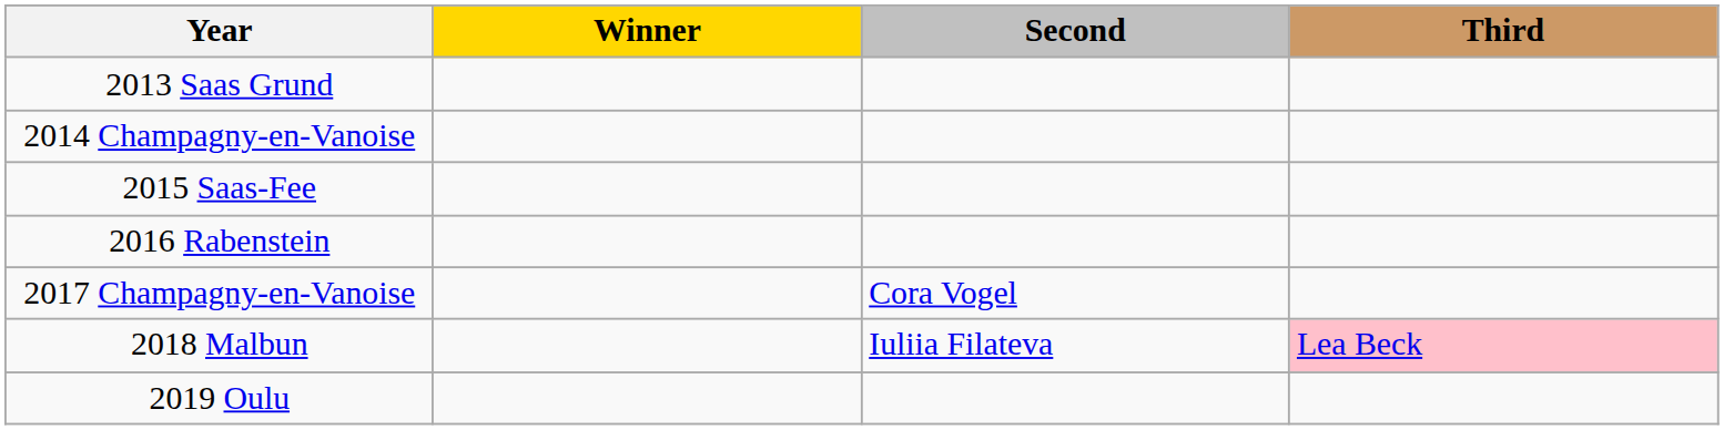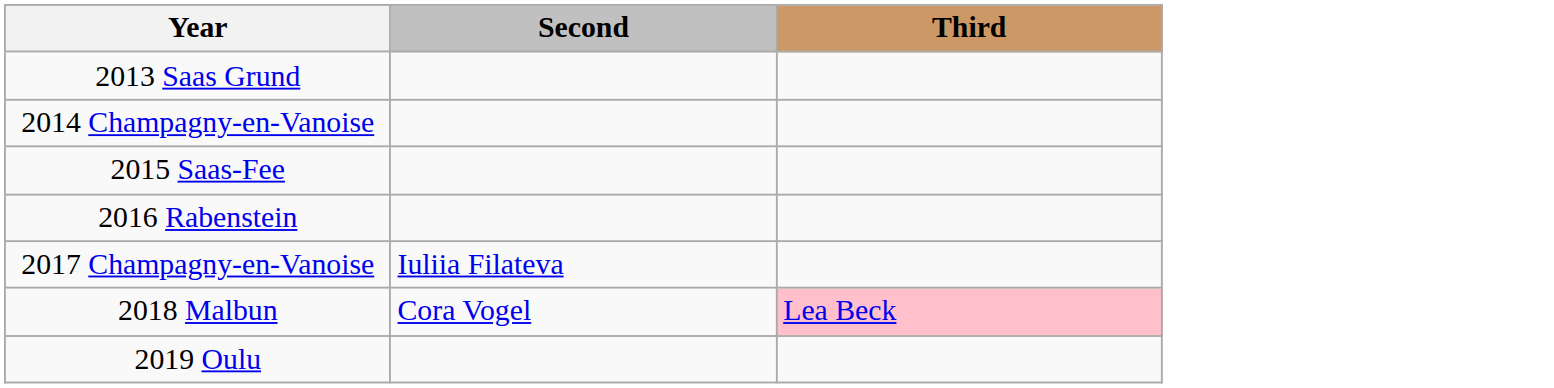 <table class="wikitable">
 <tr>
 <th width = "200">Year</th>
-<th width = "200" style="background: gold;">Winner</th>
 <th width = "200" style="background: silver;">Second</th>
 <th width = "200" style="background: #cc9966;">Third</th>
 </tr>
 <tr>
 <td align="center">2013 <a href='#'>Saas Grund</a></td>
 <td></td>
 <td></td>
-<td></td>
 </tr>
 <tr>
 <td align="center">2014 <a href='#'>Champagny-en-Vanoise</a></td>
-<td></td>
 <td></td>
 <td></td>
 </tr>
 <tr>
 <td align="center">2015 <a href='#'>Saas-Fee</a></td>
 <td></td>
 <td></td>
-<td></td>
 </tr>
 <tr>
 <td align="center">2016 <a href='#'>Rabenstein</a></td>
 <td></td>
 <td></td>
-<td></td>
 </tr>
 <tr>
 <td align="center">2017 <a href='#'>Champagny-en-Vanoise</a></td>
-<td> </td>
-<td> <a href='#'>Cora Vogel</a></td>
+<td> <a href='#'>Iuliia Filateva</a></td>
 <td> </td>
 </tr>
 <tr>
 <td align="center">2018 <a href='#'>Malbun</a></td>
-<td> </td>
-<td> <a href='#'>Iuliia Filateva</a></td>
+<td> <a href='#'>Cora Vogel</a></td>
 <td style="background: pink;"> <a href='#'>Lea Beck</a></td>
 </tr>
 <tr>
 <td align="center">2019 <a href='#'>Oulu</a></td>
 <td></td>
 <td></td>
-<td></td>
 </tr>
 </table>
